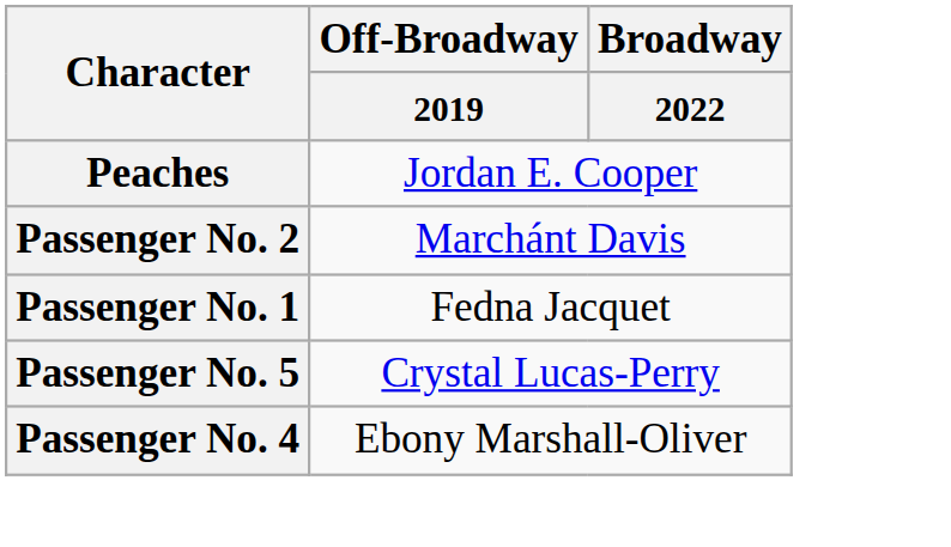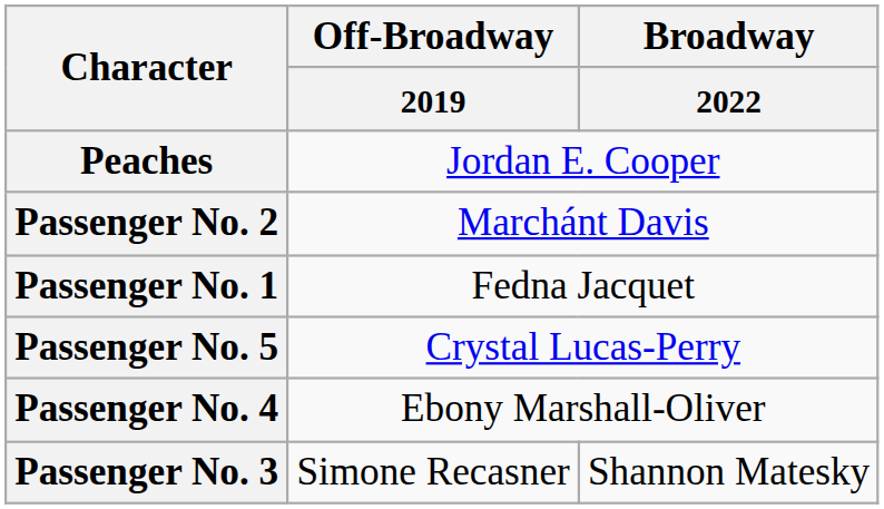 <table class="wikitable">
 <tr>
 <th rowspan="2">Character</th>
 <th>Off-Broadway</th>
 <th>Broadway</th>
 </tr>
 <tr>
 <th><small>2019</small></th>
 <th><small>2022</small></th>
 </tr>
 <tr>
 <th>Peaches</th>
 <td colspan="2" align="center"><a href='#'>Jordan E. Cooper</a></td>
 </tr>
 <tr>
 <th>Passenger No. 2</th>
 <td colspan="2" align="center"><a href='#'>Marchánt Davis</a></td>
 </tr>
 <tr>
 <th>Passenger No. 1</th>
 <td colspan="2" align="center">Fedna Jacquet</td>
 </tr>
 <tr>
 <th>Passenger No. 5</th>
 <td colspan="2" align="center"><a href='#'>Crystal Lucas-Perry</a></td>
 </tr>
 <tr>
 <th>Passenger No. 4</th>
 <td colspan="2" align="center">Ebony Marshall-Oliver</td>
 </tr>
+<tr>
+<th>Passenger No. 3</th>
+<td align="center">Simone Recasner</td>
+<td align="center">Shannon Matesky</td>
+</tr>
 </table>
